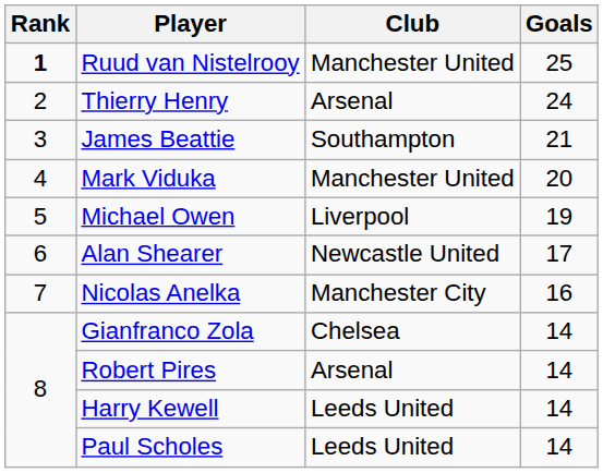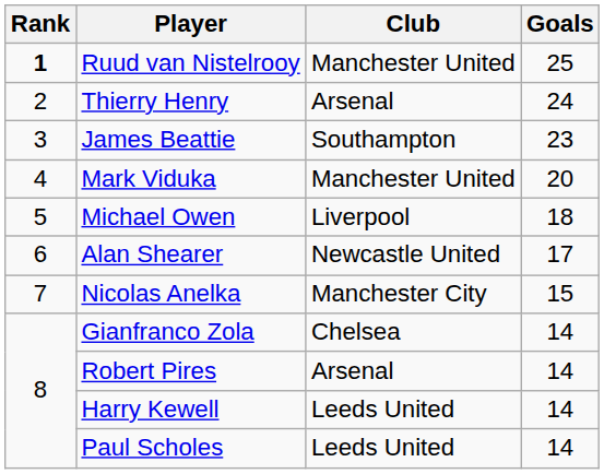 <table class="wikitable">
 <tr>
 <th>Rank</th>
 <th>Player</th>
 <th>Club</th>
 <th>Goals</th>
 </tr>
 <tr>
 <td align=center><strong>1</strong></td>
 <td> <a href='#'>Ruud van Nistelrooy</a></td>
 <td>Manchester United</td>
 <td align=center>25</td>
 </tr>
 <tr>
 <td align=center>2</td>
 <td> <a href='#'>Thierry Henry</a></td>
 <td>Arsenal</td>
 <td align=center>24</td>
 </tr>
 <tr>
 <td align=center>3</td>
 <td> <a href='#'>James Beattie</a></td>
 <td>Southampton</td>
-<td align=center>21</td>
+<td align=center>23</td>
 </tr>
 <tr>
 <td align=center>4</td>
 <td> <a href='#'>Mark Viduka</a></td>
 <td>Manchester United</td>
 <td align=center>20</td>
 </tr>
 <tr>
 <td align=center>5</td>
 <td> <a href='#'>Michael Owen</a></td>
 <td>Liverpool</td>
-<td align=center>19</td>
+<td align=center>18</td>
 </tr>
 <tr>
 <td align=center>6</td>
 <td> <a href='#'>Alan Shearer</a></td>
 <td>Newcastle United</td>
 <td align=center>17</td>
 </tr>
 <tr>
 <td align=center>7</td>
 <td> <a href='#'>Nicolas Anelka</a></td>
 <td>Manchester City</td>
-<td align=center>16</td>
+<td align=center>15</td>
 </tr>
 <tr>
 <td rowspan="4" style="text-align:center;">8</td>
 <td> <a href='#'>Gianfranco Zola</a></td>
 <td>Chelsea</td>
 <td align=center>14</td>
 </tr>
 <tr>
 <td> <a href='#'>Robert Pires</a></td>
 <td>Arsenal</td>
 <td align=center>14</td>
 </tr>
 <tr>
 <td> <a href='#'>Harry Kewell</a></td>
 <td>Leeds United</td>
 <td align=center>14</td>
 </tr>
 <tr>
 <td> <a href='#'>Paul Scholes</a></td>
 <td>Leeds United</td>
 <td align=center>14</td>
 </tr>
 </table>
